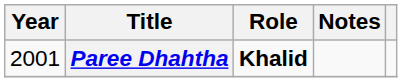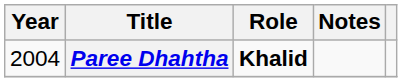 <table class="wikitable sortable plainrowheaders">
 <tr style="background:#ccc; text-align:center;">
 <th scope="col">Year</th>
 <th scope="col">Title</th>
 <th scope="col">Role</th>
 <th scope="col">Notes</th>
 <th scope="col" class="unsortable"></th>
 </tr>
 <tr>
-<td>2001</td>
+<td>2004</td>
 <th scope="row"><em><a href='#'>Paree Dhahtha</a></em></th>
 <td><strong>Khalid</strong></td>
 <td></td>
 <td style="text-align: center;"></td>
 </tr>
 <tr>
 </tr>
 </table>
